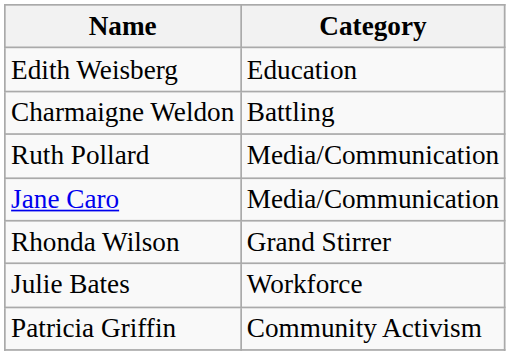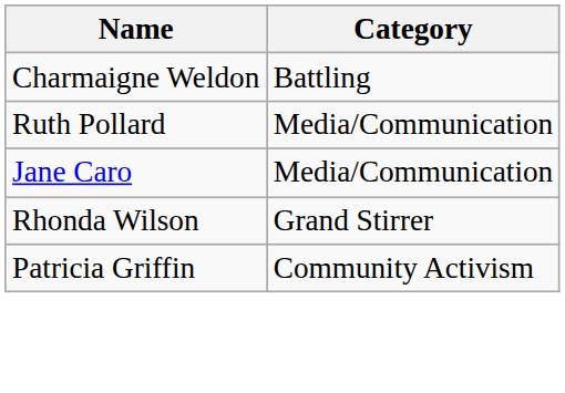 <table class="wikitable">
 <tr>
 <th>Name</th>
 <th>Category</th>
-</tr>
-<tr>
-<td>Edith Weisberg</td>
-<td>Education</td>
 </tr>
 <tr>
 <td>Charmaigne Weldon</td>
 <td>Battling</td>
 </tr>
 <tr>
 <td>Ruth Pollard</td>
 <td>Media/Communication</td>
 </tr>
 <tr>
 <td><a href='#'>Jane Caro</a></td>
 <td>Media/Communication</td>
 </tr>
 <tr>
 <td>Rhonda Wilson</td>
 <td>Grand Stirrer</td>
 </tr>
 <tr>
-<td>Julie Bates</td>
-<td>Workforce</td>
-</tr>
-<tr>
 <td>Patricia Griffin</td>
 <td>Community Activism</td>
 </tr>
 </table>
